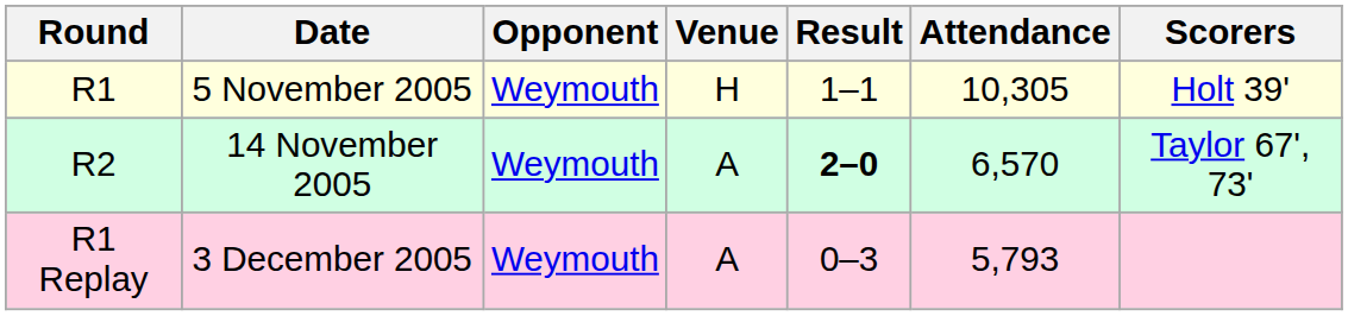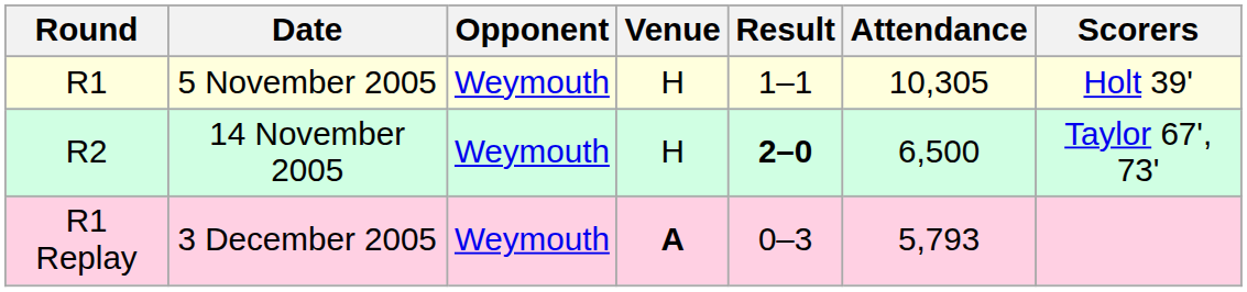 <table class="wikitable" style="font-size:100%; text-align:center">
 <tr>
 <th>Round</th>
 <th>Date</th>
 <th>Opponent</th>
 <th>Venue</th>
 <th>Result</th>
 <th>Attendance</th>
 <th>Scorers</th>
 </tr>
 <tr style="background: #ffffdd;">
 <td>R1</td>
 <td>5 November 2005</td>
 <td><a href='#'>Weymouth</a></td>
 <td>H</td>
 <td>1–1</td>
 <td>10,305</td>
 <td><a href='#'>Holt</a> 39'</td>
 </tr>
 <tr style="background: #d0ffe3;">
 <td>R2</td>
 <td>14 November 2005</td>
 <td><a href='#'>Weymouth</a></td>
-<td>A</td>
+<td>H</td>
 <td><strong>2–0</strong></td>
-<td>6,570</td>
+<td>6,500</td>
 <td><a href='#'>Taylor</a> 67', 73'</td>
 </tr>
 <tr style="background: #ffd0e3;">
 <td>R1 Replay</td>
 <td>3 December 2005</td>
 <td><a href='#'>Weymouth</a></td>
-<td>A</td>
+<td><strong>A</strong></td>
 <td>0–3</td>
 <td>5,793</td>
 <td></td>
 </tr>
 </table>
